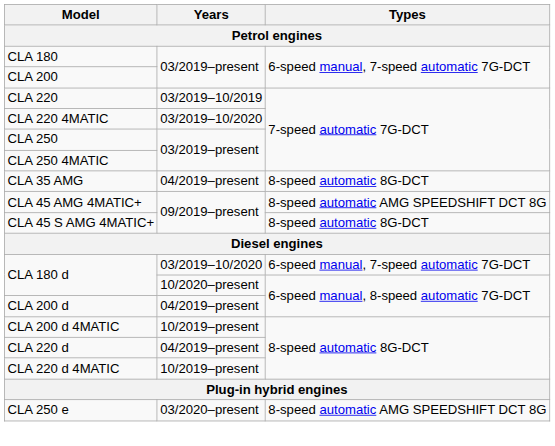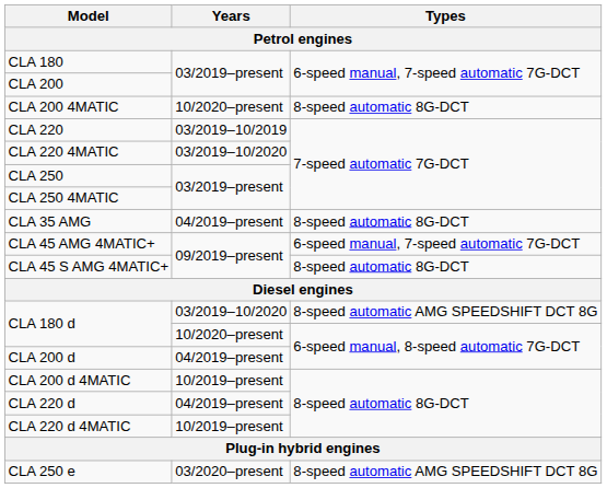 <table class="wikitable mw-collapsible">
 <tr>
 <th>Model</th>
 <th>Years</th>
 <th>Types</th>
 </tr>
 <tr>
 <th colspan="3" style="text-align:center">Petrol engines</th>
 </tr>
 <tr>
 <td>CLA 180</td>
 <td rowspan="2">03/2019–present</td>
 <td rowspan="2">6-speed <a href='#'>manual</a>, 7-speed <a href='#'>automatic</a> 7G-DCT</td>
 </tr>
 <tr>
 <td>CLA 200</td>
+</tr>
+<tr>
+<td>CLA 200 4MATIC</td>
+<td>10/2020–present</td>
+<td>8-speed <a href='#'>automatic</a> 8G-DCT</td>
 </tr>
 <tr>
 <td>CLA 220</td>
 <td>03/2019–10/2019</td>
 <td rowspan="4">7-speed <a href='#'>automatic</a> 7G-DCT</td>
 </tr>
 <tr>
 <td>CLA 220 4MATIC</td>
 <td>03/2019–10/2020</td>
 </tr>
 <tr>
 <td>CLA 250</td>
 <td rowspan="2">03/2019–present</td>
 </tr>
 <tr>
 <td>CLA 250 4MATIC</td>
 </tr>
 <tr>
 <td>CLA 35 AMG</td>
 <td>04/2019–present</td>
 <td>8-speed <a href='#'>automatic</a> 8G-DCT</td>
 </tr>
 <tr>
 <td>CLA 45 AMG 4MATIC+</td>
 <td rowspan="2">09/2019–present</td>
-<td>8-speed <a href='#'>automatic</a> AMG SPEEDSHIFT DCT 8G</td>
+<td>6-speed <a href='#'>manual</a>, 7-speed <a href='#'>automatic</a> 7G-DCT</td>
 </tr>
 <tr>
 <td>CLA 45 S AMG 4MATIC+</td>
 <td>8-speed <a href='#'>automatic</a> 8G-DCT</td>
 </tr>
 <tr>
 <th colspan="3" style="text-align:center">Diesel engines</th>
 </tr>
 <tr>
 <td rowspan="2">CLA 180 d</td>
 <td>03/2019–10/2020</td>
-<td>6-speed <a href='#'>manual</a>, 7-speed <a href='#'>automatic</a> 7G-DCT</td>
+<td>8-speed <a href='#'>automatic</a> AMG SPEEDSHIFT DCT 8G</td>
 </tr>
 <tr>
 <td>10/2020–present</td>
 <td rowspan="2">6-speed <a href='#'>manual</a>, 8-speed <a href='#'>automatic</a> 7G-DCT</td>
 </tr>
 <tr>
 <td>CLA 200 d</td>
 <td>04/2019–present</td>
 </tr>
 <tr>
 <td>CLA 200 d 4MATIC</td>
 <td>10/2019–present</td>
 <td rowspan="3">8-speed <a href='#'>automatic</a> 8G-DCT</td>
 </tr>
 <tr>
 <td>CLA 220 d</td>
 <td>04/2019–present</td>
 </tr>
 <tr>
 <td>CLA 220 d 4MATIC</td>
 <td>10/2019–present</td>
 </tr>
 <tr>
 <th colspan="3" style="text-align:center">Plug-in hybrid engines</th>
 </tr>
 <tr>
 <td>CLA 250 e</td>
 <td>03/2020–present</td>
 <td>8-speed <a href='#'>automatic</a> AMG SPEEDSHIFT DCT 8G</td>
 </tr>
 </table>
